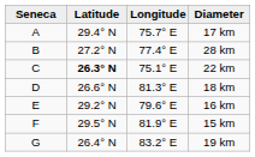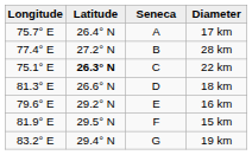 <table class="wikitable">
 <tr>
+<th width="25%" style="background:#eeeeee;">Longitude</th>
+<th width="25%" style="background:#eeeeee;">Latitude</th>
 <th width="25%" style="background:#eeeeee;">Seneca</th>
-<th width="25%" style="background:#eeeeee;">Latitude</th>
-<th width="25%" style="background:#eeeeee;">Longitude</th>
 <th width="25%" style="background:#eeeeee;">Diameter</th>
 </tr>
 <tr>
+<td align="center">75.7° E</td>
+<td align="center">26.4° N</td>
 <td align="center">A</td>
-<td align="center">29.4° N</td>
-<td align="center">75.7° E</td>
 <td align="center">17 km</td>
 </tr>
 <tr>
+<td align="center">77.4° E</td>
+<td align="center">27.2° N</td>
 <td align="center">B</td>
-<td align="center">27.2° N</td>
-<td align="center">77.4° E</td>
 <td align="center">28 km</td>
 </tr>
 <tr>
+<td align="center">75.1° E</td>
+<td align="center"><strong>26.3° N</strong></td>
 <td align="center">C</td>
-<td align="center"><strong>26.3° N</strong></td>
-<td align="center">75.1° E</td>
 <td align="center">22 km</td>
 </tr>
 <tr>
+<td align="center">81.3° E</td>
+<td align="center">26.6° N</td>
 <td align="center">D</td>
-<td align="center">26.6° N</td>
-<td align="center">81.3° E</td>
 <td align="center">18 km</td>
 </tr>
 <tr>
+<td align="center">79.6° E</td>
+<td align="center">29.2° N</td>
 <td align="center">E</td>
-<td align="center">29.2° N</td>
-<td align="center">79.6° E</td>
 <td align="center">16 km</td>
 </tr>
 <tr>
+<td align="center">81.9° E</td>
+<td align="center">29.5° N</td>
 <td align="center">F</td>
-<td align="center">29.5° N</td>
-<td align="center">81.9° E</td>
 <td align="center">15 km</td>
 </tr>
 <tr>
+<td align="center">83.2° E</td>
+<td align="center">29.4° N</td>
 <td align="center">G</td>
-<td align="center">26.4° N</td>
-<td align="center">83.2° E</td>
 <td align="center">19 km</td>
 </tr>
 </table>
